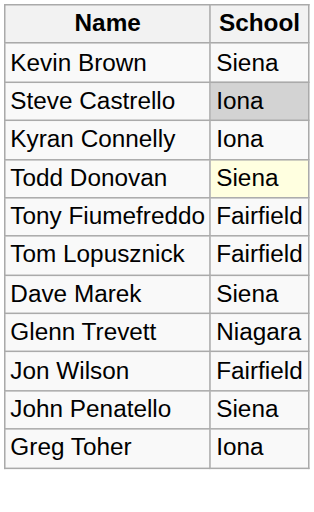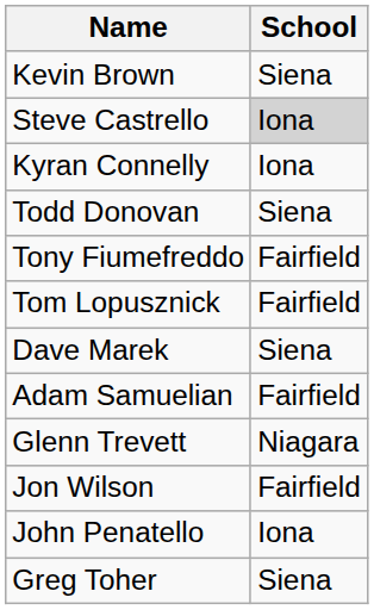 <table class=wikitable>
 <tr>
 <th>Name</th>
 <th>School</th>
 </tr>
 <tr>
 <td>Kevin Brown</td>
 <td>Siena</td>
 </tr>
 <tr>
 <td>Steve Castrello</td>
 <td style="background: lightgrey;">Iona</td>
 </tr>
 <tr>
 <td>Kyran Connelly</td>
 <td>Iona</td>
 </tr>
 <tr>
 <td>Todd Donovan</td>
-<td style="background: lightyellow;">Siena</td>
+<td>Siena</td>
 </tr>
 <tr>
 <td>Tony Fiumefreddo</td>
 <td>Fairfield</td>
 </tr>
 <tr>
 <td>Tom Lopusznick</td>
 <td>Fairfield</td>
 </tr>
 <tr>
 <td>Dave Marek</td>
 <td>Siena</td>
 </tr>
 <tr>
+<td>Adam Samuelian</td>
+<td>Fairfield</td>
+</tr>
+<tr>
 <td>Glenn Trevett</td>
 <td>Niagara</td>
 </tr>
 <tr>
 <td>Jon Wilson</td>
 <td>Fairfield</td>
 </tr>
 <tr>
 <td>John Penatello</td>
-<td>Siena</td>
+<td>Iona</td>
 </tr>
 <tr>
 <td>Greg Toher</td>
-<td>Iona</td>
+<td>Siena</td>
 </tr>
 </table>
